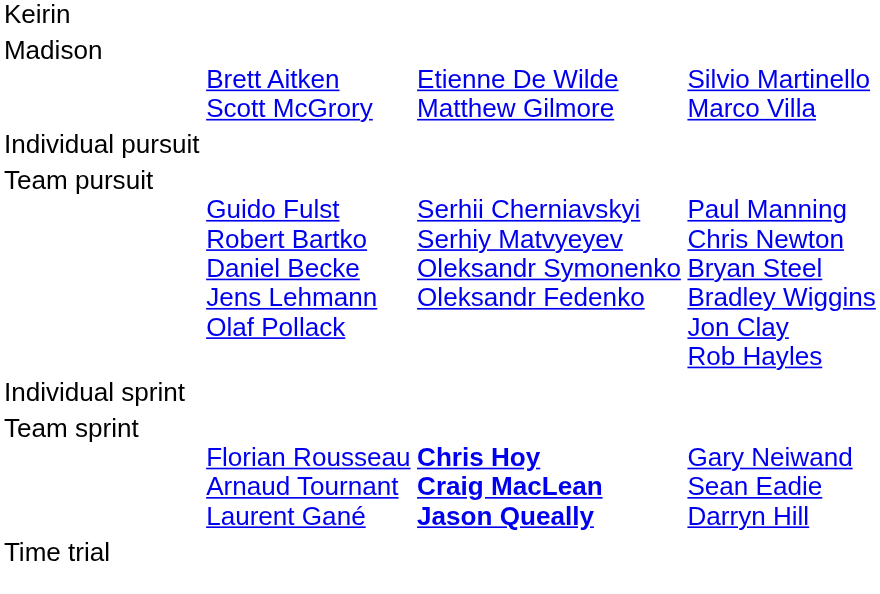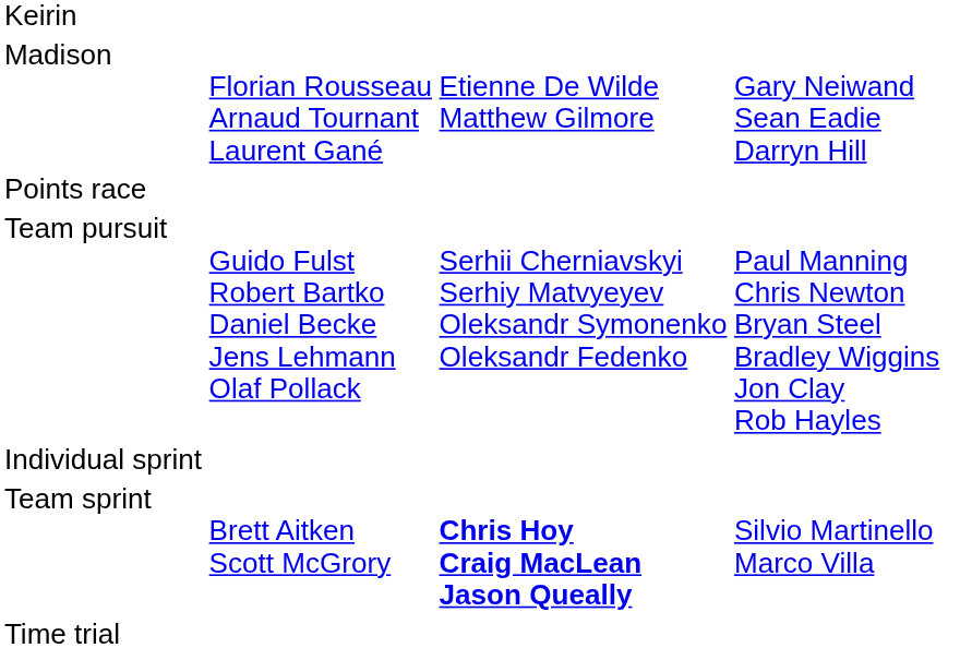 <table>
 <tr>
 <td>Keirin<br></td>
 <td></td>
 <td></td>
 <td></td>
 </tr>
 <tr valign="top">
 <td>Madison<br></td>
-<td><br><a href='#'>Brett Aitken</a><br><a href='#'>Scott McGrory</a></td>
+<td><br><a href='#'>Florian Rousseau</a><br><a href='#'>Arnaud Tournant</a><br><a href='#'>Laurent Gané</a></td>
 <td><br><a href='#'>Etienne De Wilde</a><br><a href='#'>Matthew Gilmore</a></td>
-<td><br><a href='#'>Silvio Martinello</a><br><a href='#'>Marco Villa</a></td>
+<td><br><a href='#'>Gary Neiwand</a><br><a href='#'>Sean Eadie</a><br><a href='#'>Darryn Hill</a></td>
 </tr>
 <tr>
-<td>Individual pursuit<br></td>
+<td>Points race<br></td>
 <td></td>
 <td></td>
 <td></td>
 </tr>
 <tr valign="top">
 <td>Team pursuit <br></td>
 <td><br><a href='#'>Guido Fulst</a><br><a href='#'>Robert Bartko</a><br><a href='#'>Daniel Becke</a><br><a href='#'>Jens Lehmann</a><br><a href='#'>Olaf Pollack</a></td>
 <td><br><a href='#'>Serhii Cherniavskyi</a><br><a href='#'>Serhiy Matvyeyev</a><br><a href='#'>Oleksandr Symonenko</a><br><a href='#'>Oleksandr Fedenko</a></td>
 <td><br><a href='#'>Paul Manning</a><br><a href='#'>Chris Newton</a><br><a href='#'>Bryan Steel</a><br><a href='#'>Bradley Wiggins</a> <br> <a href='#'>Jon Clay</a> <br> <a href='#'>Rob Hayles</a></td>
 </tr>
 <tr>
 <td>Individual sprint<br></td>
 <td></td>
 <td></td>
 <td></td>
 </tr>
 <tr valign="top">
 <td>Team sprint<br></td>
-<td><br><a href='#'>Florian Rousseau</a><br><a href='#'>Arnaud Tournant</a><br><a href='#'>Laurent Gané</a></td>
+<td><br><a href='#'>Brett Aitken</a><br><a href='#'>Scott McGrory</a></td>
 <td><strong><br><a href='#'>Chris Hoy</a><br><a href='#'>Craig MacLean</a><br><a href='#'>Jason Queally</a></strong></td>
-<td><br><a href='#'>Gary Neiwand</a><br><a href='#'>Sean Eadie</a><br><a href='#'>Darryn Hill</a></td>
+<td><br><a href='#'>Silvio Martinello</a><br><a href='#'>Marco Villa</a></td>
 </tr>
 <tr>
 <td>Time trial<br></td>
 <td></td>
 <td></td>
 <td></td>
 </tr>
 </table>
